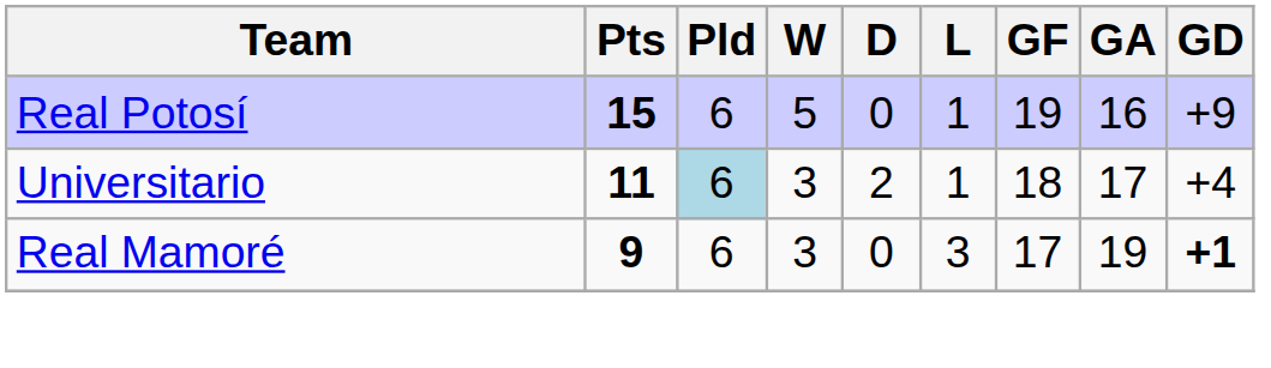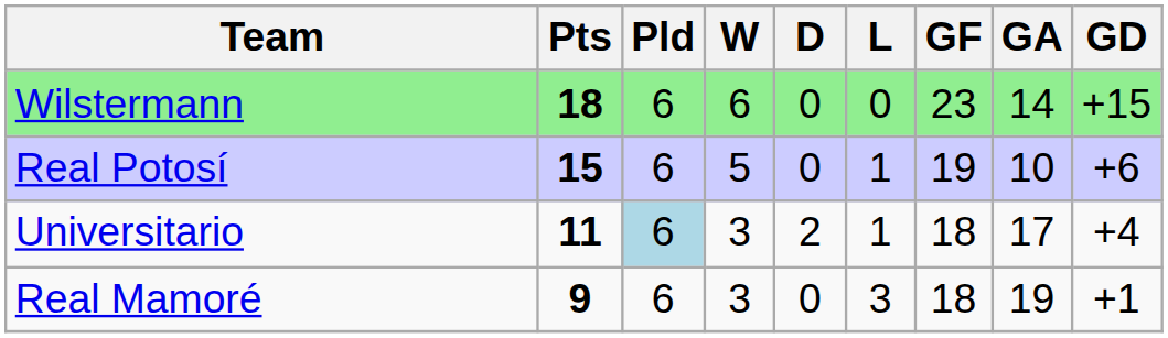 <table class="wikitable" style="text-align: center;">
 <tr>
 <th width="200">Team</th>
 <th width="20" abbr="Points">Pts</th>
 <th width="20" abbr="Played">Pld</th>
 <th width="20" abbr="Won">W</th>
 <th width="20" abbr="Drawn">D</th>
 <th width="20" abbr="Lost">L</th>
 <th width="20" abbr="Goals for">GF</th>
 <th width="20" abbr="Goals against">GA</th>
 <th width="20" abbr="Goal difference">GD</th>
 </tr>
+<tr bgcolor="#90EE90">
+<td style="text-align:left;"><a href='#'>Wilstermann</a></td>
+<td><strong>18</strong></td>
+<td>6</td>
+<td>6</td>
+<td>0</td>
+<td>0</td>
+<td>23</td>
+<td>14</td>
+<td>+15</td>
+</tr>
 <tr bgcolor="#ccccff">
 <td style="text-align:left;"><a href='#'>Real Potosí</a></td>
 <td><strong>15</strong></td>
 <td>6</td>
 <td>5</td>
 <td>0</td>
 <td>1</td>
 <td>19</td>
-<td>16</td>
-<td>+9</td>
+<td>10</td>
+<td>+6</td>
 </tr>
 <tr>
 <td style="text-align:left;"><a href='#'>Universitario</a></td>
 <td><strong>11</strong></td>
 <td style="background: lightblue;">6</td>
 <td>3</td>
 <td>2</td>
 <td>1</td>
 <td>18</td>
 <td>17</td>
 <td>+4</td>
 </tr>
 <tr>
 <td style="text-align:left;"><a href='#'>Real Mamoré</a></td>
 <td><strong>9</strong></td>
 <td>6</td>
 <td>3</td>
 <td>0</td>
 <td>3</td>
-<td>17</td>
+<td>18</td>
 <td>19</td>
-<td><strong>+1</strong></td>
+<td>+1</td>
 </tr>
 <tr>
 </tr>
 </table>
